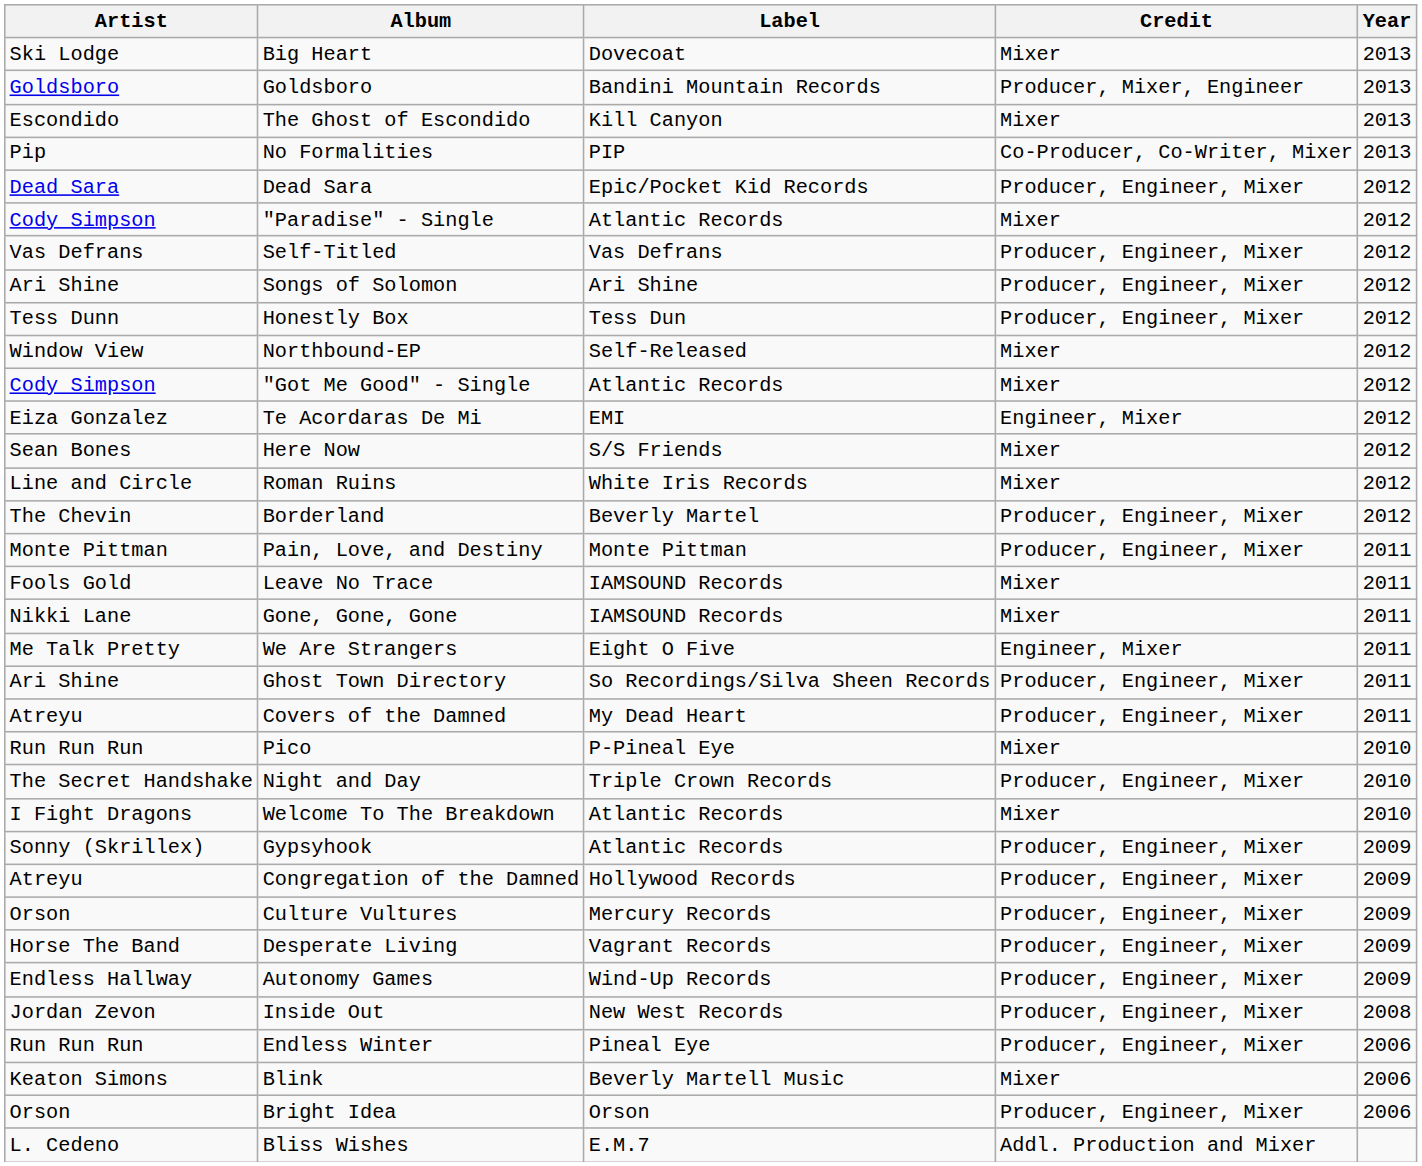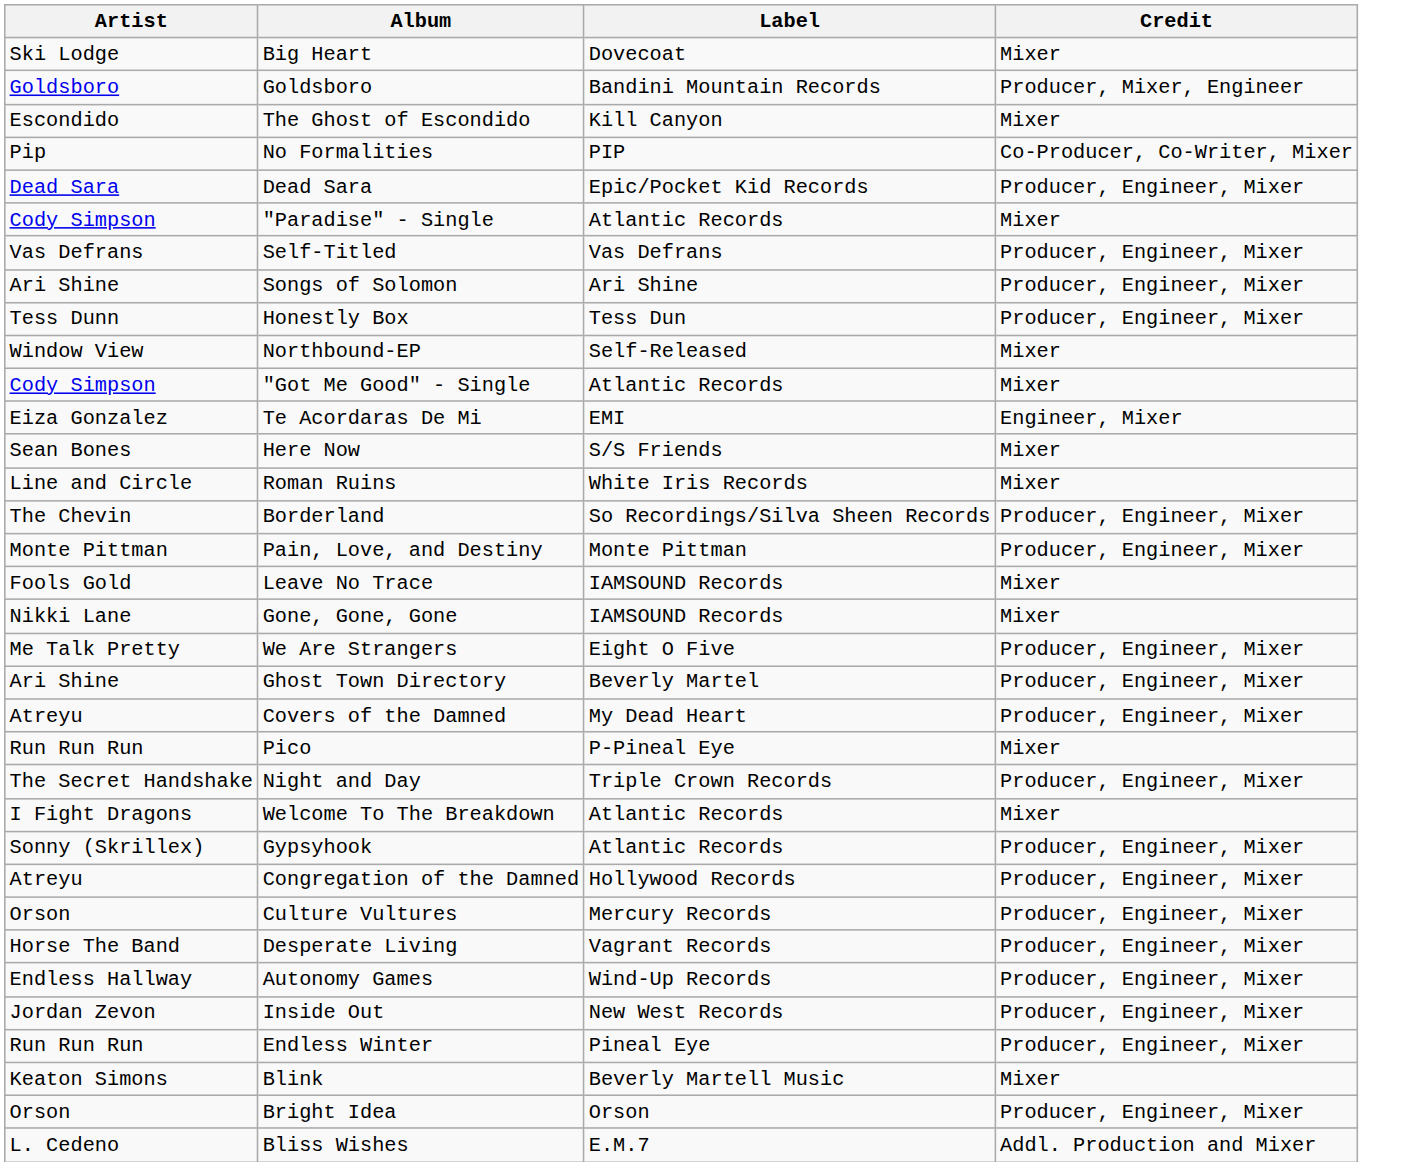 <table class="wikitable">
 <tr>
 <th>Artist</th>
 <th>Album</th>
 <th>Label</th>
 <th>Credit</th>
-<th>Year</th>
 </tr>
 <tr>
 <td>Ski Lodge</td>
 <td>Big Heart</td>
 <td>Dovecoat</td>
 <td>Mixer</td>
-<td>2013</td>
 </tr>
 <tr>
 <td><a href='#'>Goldsboro</a></td>
 <td>Goldsboro</td>
 <td>Bandini Mountain Records</td>
 <td>Producer, Mixer, Engineer</td>
-<td>2013</td>
 </tr>
 <tr>
 <td>Escondido</td>
 <td>The Ghost of Escondido</td>
 <td>Kill Canyon</td>
 <td>Mixer</td>
-<td>2013</td>
 </tr>
 <tr>
 <td>Pip</td>
 <td>No Formalities</td>
 <td>PIP</td>
 <td>Co-Producer, Co-Writer, Mixer</td>
-<td>2013</td>
 </tr>
 <tr>
 <td><a href='#'>Dead Sara</a></td>
 <td>Dead Sara</td>
 <td>Epic/Pocket Kid Records</td>
 <td>Producer, Engineer, Mixer</td>
-<td>2012</td>
 </tr>
 <tr>
 <td><a href='#'>Cody Simpson</a></td>
 <td>"Paradise" - Single</td>
 <td>Atlantic Records</td>
 <td>Mixer</td>
-<td>2012</td>
 </tr>
 <tr>
 <td>Vas Defrans</td>
 <td>Self-Titled</td>
 <td>Vas Defrans</td>
 <td>Producer, Engineer, Mixer</td>
-<td>2012</td>
 </tr>
 <tr>
 <td>Ari Shine</td>
 <td>Songs of Solomon</td>
 <td>Ari Shine</td>
 <td>Producer, Engineer, Mixer</td>
-<td>2012</td>
 </tr>
 <tr>
 <td>Tess Dunn</td>
 <td>Honestly Box</td>
 <td>Tess Dun</td>
 <td>Producer, Engineer, Mixer</td>
-<td>2012</td>
 </tr>
 <tr>
 <td>Window View</td>
 <td>Northbound-EP</td>
 <td>Self-Released</td>
 <td>Mixer</td>
-<td>2012</td>
 </tr>
 <tr>
 <td><a href='#'>Cody Simpson</a></td>
 <td>"Got Me Good" - Single</td>
 <td>Atlantic Records</td>
 <td>Mixer</td>
-<td>2012</td>
 </tr>
 <tr>
 <td>Eiza Gonzalez</td>
 <td>Te Acordaras De Mi</td>
 <td>EMI</td>
 <td>Engineer, Mixer</td>
-<td>2012</td>
 </tr>
 <tr>
 <td>Sean Bones</td>
 <td>Here Now</td>
 <td>S/S Friends</td>
 <td>Mixer</td>
-<td>2012</td>
 </tr>
 <tr>
 <td>Line and Circle</td>
 <td>Roman Ruins</td>
 <td>White Iris Records</td>
 <td>Mixer</td>
-<td>2012</td>
 </tr>
 <tr>
 <td>The Chevin</td>
 <td>Borderland</td>
-<td>Beverly Martel</td>
+<td>So Recordings/Silva Sheen Records</td>
 <td>Producer, Engineer, Mixer</td>
-<td>2012</td>
 </tr>
 <tr>
 <td>Monte Pittman</td>
 <td>Pain, Love, and Destiny</td>
 <td>Monte Pittman</td>
 <td>Producer, Engineer, Mixer</td>
-<td>2011</td>
 </tr>
 <tr>
 <td>Fools Gold</td>
 <td>Leave No Trace</td>
 <td>IAMSOUND Records</td>
 <td>Mixer</td>
-<td>2011</td>
 </tr>
 <tr>
 <td>Nikki Lane</td>
 <td>Gone, Gone, Gone</td>
 <td>IAMSOUND Records</td>
 <td>Mixer</td>
-<td>2011</td>
 </tr>
 <tr>
 <td>Me Talk Pretty</td>
 <td>We Are Strangers</td>
 <td>Eight O Five</td>
-<td>Engineer, Mixer</td>
-<td>2011</td>
+<td>Producer, Engineer, Mixer</td>
 </tr>
 <tr>
 <td>Ari Shine</td>
 <td>Ghost Town Directory</td>
-<td>So Recordings/Silva Sheen Records</td>
+<td>Beverly Martel</td>
 <td>Producer, Engineer, Mixer</td>
-<td>2011</td>
 </tr>
 <tr>
 <td>Atreyu</td>
 <td>Covers of the Damned</td>
 <td>My Dead Heart</td>
 <td>Producer, Engineer, Mixer</td>
-<td>2011</td>
 </tr>
 <tr>
 <td>Run Run Run</td>
 <td>Pico</td>
 <td>P-Pineal Eye</td>
 <td>Mixer</td>
-<td>2010</td>
 </tr>
 <tr>
 <td>The Secret Handshake</td>
 <td>Night and Day</td>
 <td>Triple Crown Records</td>
 <td>Producer, Engineer, Mixer</td>
-<td>2010</td>
 </tr>
 <tr>
 <td>I Fight Dragons</td>
 <td>Welcome To The Breakdown</td>
 <td>Atlantic Records</td>
 <td>Mixer</td>
-<td>2010</td>
 </tr>
 <tr>
 <td>Sonny (Skrillex)</td>
 <td>Gypsyhook</td>
 <td>Atlantic Records</td>
 <td>Producer, Engineer, Mixer</td>
-<td>2009</td>
 </tr>
 <tr>
 <td>Atreyu</td>
 <td>Congregation of the Damned</td>
 <td>Hollywood Records</td>
 <td>Producer, Engineer, Mixer</td>
-<td>2009</td>
 </tr>
 <tr>
 <td>Orson</td>
 <td>Culture Vultures</td>
 <td>Mercury Records</td>
 <td>Producer, Engineer, Mixer</td>
-<td>2009</td>
 </tr>
 <tr>
 <td>Horse The Band</td>
 <td>Desperate Living</td>
 <td>Vagrant Records</td>
 <td>Producer, Engineer, Mixer</td>
-<td>2009</td>
 </tr>
 <tr>
 <td>Endless Hallway</td>
 <td>Autonomy Games</td>
 <td>Wind-Up Records</td>
 <td>Producer, Engineer, Mixer</td>
-<td>2009</td>
 </tr>
 <tr>
 <td>Jordan Zevon</td>
 <td>Inside Out</td>
 <td>New West Records</td>
 <td>Producer, Engineer, Mixer</td>
-<td>2008</td>
 </tr>
 <tr>
 <td>Run Run Run</td>
 <td>Endless Winter</td>
 <td>Pineal Eye</td>
 <td>Producer, Engineer, Mixer</td>
-<td>2006</td>
 </tr>
 <tr>
 <td>Keaton Simons</td>
 <td>Blink</td>
 <td>Beverly Martell Music</td>
 <td>Mixer</td>
-<td>2006</td>
 </tr>
 <tr>
 <td>Orson</td>
 <td>Bright Idea</td>
 <td>Orson</td>
 <td>Producer, Engineer, Mixer</td>
-<td>2006</td>
 </tr>
 <tr>
 <td>L. Cedeno</td>
 <td>Bliss Wishes</td>
 <td>E.M.7</td>
 <td>Addl. Production and Mixer</td>
-<td></td>
 </tr>
 </table>
